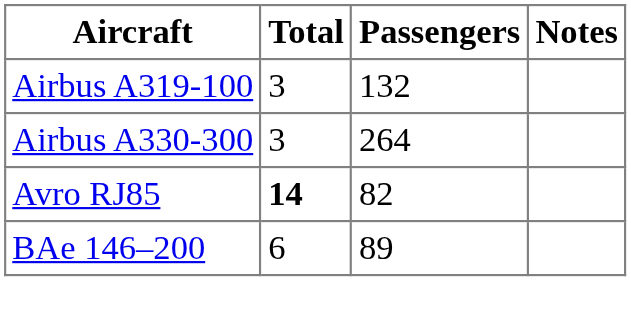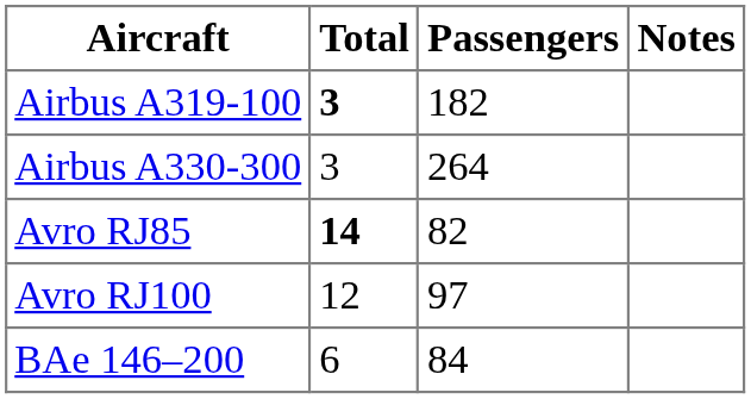 <table class="toccolours" border="1" cellpadding="3" style="margin:1em auto; border-collapse:collapse">
 <tr bgcolor=white>
 <th>Aircraft</th>
 <th>Total</th>
 <th>Passengers</th>
 <th>Notes</th>
 </tr>
 <tr>
 <td><a href='#'>Airbus A319-100</a></td>
-<td>3</td>
-<td>132</td>
+<td><strong>3</strong></td>
+<td>182</td>
 <td></td>
 </tr>
 <tr>
 <td><a href='#'>Airbus A330-300</a></td>
 <td>3</td>
 <td>264</td>
 <td></td>
 </tr>
 <tr>
 <td><a href='#'>Avro RJ85</a></td>
 <td><strong>14</strong></td>
 <td>82</td>
 <td></td>
 </tr>
 <tr>
+<td><a href='#'>Avro RJ100</a></td>
+<td>12</td>
+<td>97</td>
+<td></td>
+</tr>
+<tr>
 <td><a href='#'>BAe 146–200</a></td>
 <td>6</td>
-<td>89</td>
+<td>84</td>
 <td></td>
 </tr>
 </table>
